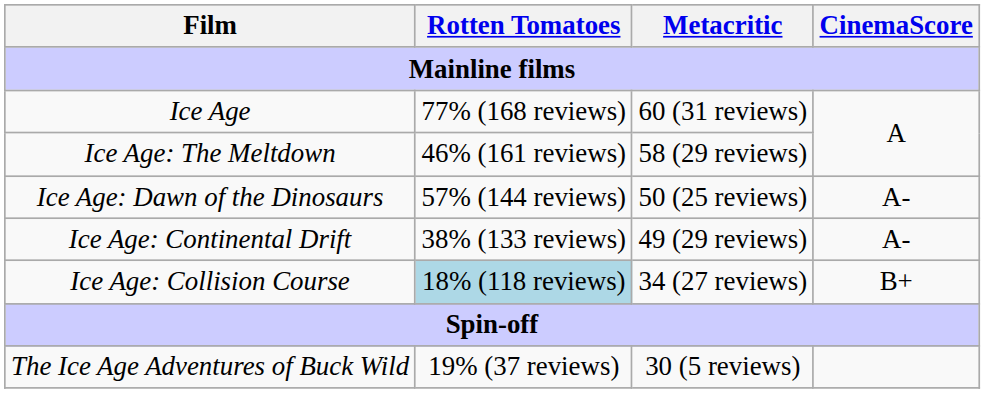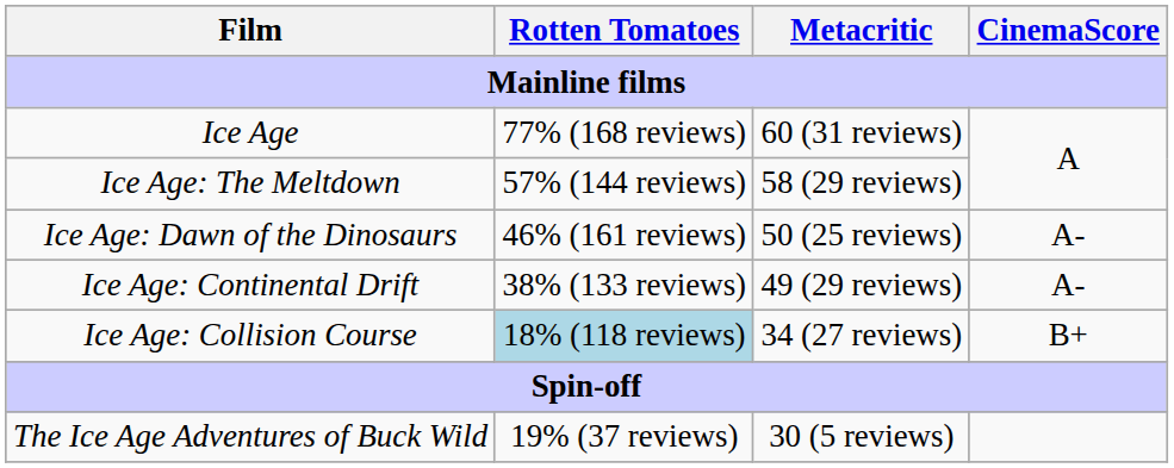 <table class="wikitable sortable" border="1" style="text-align: center;">
 <tr>
 <th>Film</th>
 <th><a href='#'>Rotten Tomatoes</a></th>
 <th><a href='#'>Metacritic</a></th>
 <th><a href='#'>CinemaScore</a></th>
 </tr>
 <tr class="sortbottom">
 <th scope="col" colspan="10" style="background-color: #ccccff;">Mainline films</th>
 </tr>
 <tr>
 <td><em>Ice Age</em></td>
 <td>77% (168 reviews)</td>
 <td>60 (31 reviews)</td>
 <td rowspan="2">A</td>
 </tr>
 <tr>
 <td><em>Ice Age: The Meltdown</em></td>
-<td>46% (161 reviews)</td>
+<td>57% (144 reviews)</td>
 <td>58 (29 reviews)</td>
 </tr>
 <tr>
 <td><em>Ice Age: Dawn of the Dinosaurs</em></td>
-<td>57% (144 reviews)</td>
+<td>46% (161 reviews)</td>
 <td>50 (25 reviews)</td>
 <td>A-</td>
 </tr>
 <tr>
 <td><em>Ice Age: Continental Drift</em></td>
 <td>38% (133 reviews)</td>
 <td>49 (29 reviews)</td>
 <td>A-</td>
 </tr>
 <tr>
 <td><em>Ice Age: Collision Course</em></td>
 <td style="background: lightblue;">18% (118 reviews)</td>
 <td>34 (27 reviews)</td>
 <td>B+</td>
 </tr>
 <tr class="sortbottom">
 <th scope="col" colspan="10" style="background-color: #ccccff;">Spin-off</th>
 </tr>
 <tr>
 <td><em>The Ice Age Adventures of Buck Wild</em></td>
 <td>19% (37 reviews)</td>
 <td>30 (5 reviews)</td>
 <td></td>
 </tr>
 </table>
